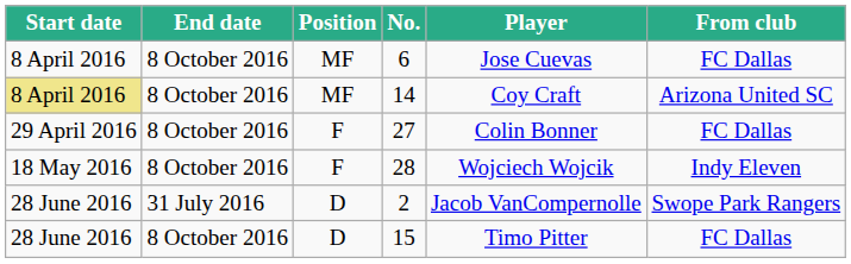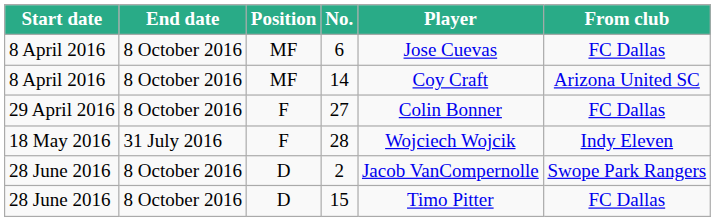 <table class="wikitable sortable">
 <tr>
 <th style="background:#29AB87; color:white;"><strong>Start date</strong></th>
 <th style="background:#29AB87; color:white;"><strong>End date</strong></th>
 <th style="background:#29AB87; color:white;"><strong>Position</strong></th>
 <th style="background:#29AB87; color:white;"><strong>No.</strong></th>
 <th style="background:#29AB87; color:white;"><strong>Player</strong></th>
 <th style="background:#29AB87; color:white;"><strong>From club</strong></th>
 </tr>
 <tr>
 <td>8 April 2016</td>
 <td>8 October 2016</td>
 <td style="text-align:center;">MF</td>
 <td style="text-align:center;">6</td>
 <td style="text-align:center;"> <a href='#'>Jose Cuevas</a></td>
 <td style="text-align:center;"> <a href='#'>FC Dallas</a></td>
 </tr>
 <tr>
-<td style="background: khaki;">8 April 2016</td>
+<td>8 April 2016</td>
 <td>8 October 2016</td>
 <td style="text-align:center;">MF</td>
 <td style="text-align:center;">14</td>
 <td style="text-align:center;"> <a href='#'>Coy Craft</a></td>
 <td style="text-align:center;"> <a href='#'>Arizona United SC</a></td>
 </tr>
 <tr>
 <td>29 April 2016</td>
 <td>8 October 2016</td>
 <td style="text-align:center;">F</td>
 <td style="text-align:center;">27</td>
 <td style="text-align:center;"> <a href='#'>Colin Bonner</a></td>
 <td style="text-align:center;"> <a href='#'>FC Dallas</a></td>
 </tr>
 <tr>
 <td>18 May 2016</td>
-<td>8 October 2016</td>
+<td>31 July 2016</td>
 <td style="text-align:center;">F</td>
 <td style="text-align:center;">28</td>
 <td style="text-align:center;"> <a href='#'>Wojciech Wojcik</a></td>
 <td style="text-align:center;"> <a href='#'>Indy Eleven</a></td>
 </tr>
 <tr>
 <td>28 June 2016</td>
-<td>31 July 2016</td>
+<td>8 October 2016</td>
 <td style="text-align:center;">D</td>
 <td style="text-align:center;">2</td>
 <td style="text-align:center;"> <a href='#'>Jacob VanCompernolle</a></td>
 <td style="text-align:center;"> <a href='#'>Swope Park Rangers</a></td>
 </tr>
 <tr>
 <td>28 June 2016</td>
 <td>8 October 2016</td>
 <td style="text-align:center;">D</td>
 <td style="text-align:center;">15</td>
 <td style="text-align:center;"> <a href='#'>Timo Pitter</a></td>
 <td style="text-align:center;"> <a href='#'>FC Dallas</a></td>
 </tr>
 </table>
